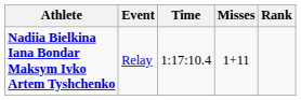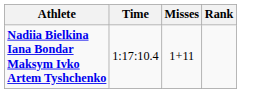 <table class=wikitable style=font-size:90%;text-align:center>
 <tr>
 <th>Athlete</th>
-<th>Event</th>
 <th>Time</th>
 <th>Misses</th>
 <th>Rank</th>
 </tr>
 <tr>
 <td align=left><strong><a href='#'>Nadiia Bielkina</a><br><a href='#'>Iana Bondar</a><br><a href='#'>Maksym Ivko</a><br><a href='#'>Artem Tyshchenko</a></strong></td>
-<td align=left><a href='#'>Relay</a></td>
 <td>1:17:10.4</td>
 <td>1+11</td>
 <td></td>
 </tr>
 </table>
